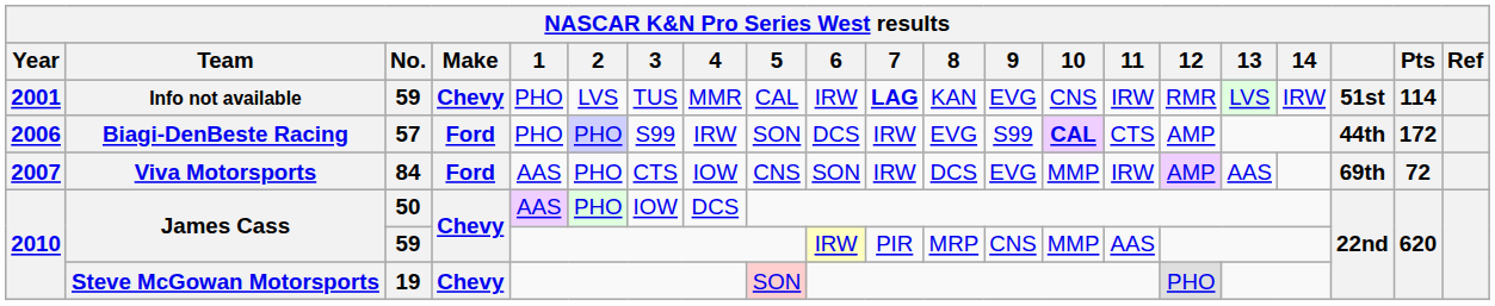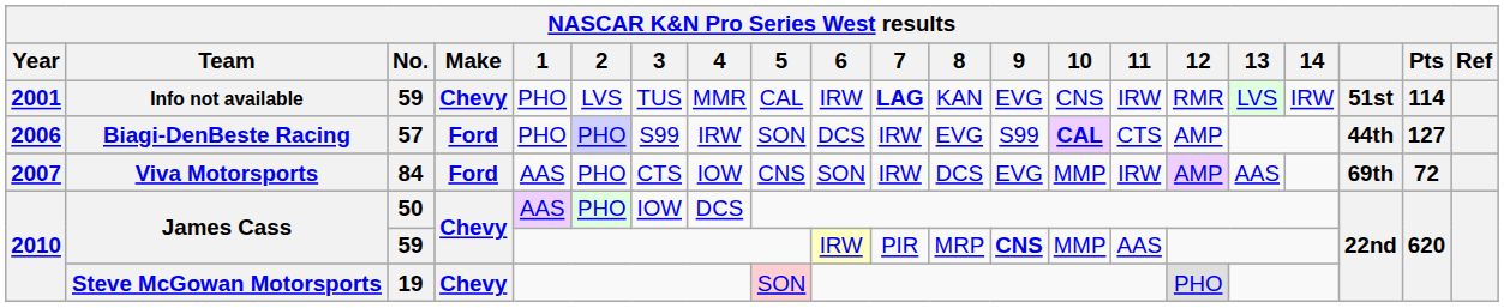 <table class="wikitable" style="text-align:center; font-size:75%">
 <tr>
 <th colspan=21><a href='#'>NASCAR K&N Pro Series West</a> results</th>
 </tr>
 <tr>
 <th>Year</th>
 <th>Team</th>
 <th>No.</th>
 <th>Make</th>
 <th>1</th>
 <th>2</th>
 <th>3</th>
 <th>4</th>
 <th>5</th>
 <th>6</th>
 <th>7</th>
 <th>8</th>
 <th>9</th>
 <th>10</th>
 <th>11</th>
 <th>12</th>
 <th>13</th>
 <th>14</th>
 <th></th>
 <th>Pts</th>
 <th>Ref</th>
 </tr>
 <tr>
 <th><a href='#'>2001</a></th>
 <th><small>Info not available</small></th>
 <th>59</th>
 <th><a href='#'>Chevy</a></th>
 <td><a href='#'>PHO</a></td>
 <td><a href='#'>LVS</a></td>
 <td><a href='#'>TUS</a></td>
 <td><a href='#'>MMR</a></td>
 <td><a href='#'>CAL</a></td>
 <td><a href='#'>IRW</a></td>
 <td><strong><a href='#'>LAG</a></strong></td>
 <td><a href='#'>KAN</a></td>
 <td><a href='#'>EVG</a></td>
 <td><a href='#'>CNS</a></td>
 <td><a href='#'>IRW</a></td>
 <td><a href='#'>RMR</a></td>
 <td style="background:#DFFFDF;"><a href='#'>LVS</a><br></td>
 <td><a href='#'>IRW</a></td>
 <th>51st</th>
 <th>114</th>
 <th></th>
 </tr>
 <tr>
 <th><a href='#'>2006</a></th>
 <th><a href='#'>Biagi-DenBeste Racing</a></th>
 <th>57</th>
 <th><a href='#'>Ford</a></th>
 <td><a href='#'>PHO</a></td>
 <td style="background:#CFCFFF;"><a href='#'>PHO</a><br></td>
 <td><a href='#'>S99</a></td>
 <td><a href='#'>IRW</a></td>
 <td><a href='#'>SON</a></td>
 <td><a href='#'>DCS</a></td>
 <td><a href='#'>IRW</a></td>
 <td><a href='#'>EVG</a></td>
 <td><a href='#'>S99</a></td>
 <td style="background:#EFCFFF;"><strong><a href='#'>CAL</a></strong><br></td>
 <td><a href='#'>CTS</a></td>
 <td><a href='#'>AMP</a></td>
 <td colspan=2></td>
 <th>44th</th>
-<th>172</th>
+<th>127</th>
 <th></th>
 </tr>
 <tr>
 <th><a href='#'>2007</a></th>
 <th><a href='#'>Viva Motorsports</a></th>
 <th>84</th>
 <th><a href='#'>Ford</a></th>
 <td><a href='#'>AAS</a></td>
 <td><a href='#'>PHO</a></td>
 <td><a href='#'>CTS</a></td>
 <td><a href='#'>IOW</a></td>
 <td><a href='#'>CNS</a></td>
 <td><a href='#'>SON</a></td>
 <td><a href='#'>IRW</a></td>
 <td><a href='#'>DCS</a></td>
 <td><a href='#'>EVG</a></td>
 <td><a href='#'>MMP</a></td>
 <td><a href='#'>IRW</a></td>
 <td style="background:#EFCFFF;"><a href='#'>AMP</a><br></td>
 <td><a href='#'>AAS</a></td>
 <td></td>
 <th>69th</th>
 <th>72</th>
 <th></th>
 </tr>
 <tr>
 <th rowspan=3><a href='#'>2010</a></th>
 <th rowspan=2>James Cass</th>
 <th>50</th>
 <th rowspan=2><a href='#'>Chevy</a></th>
 <td style="background:#EFCFFF;"><a href='#'>AAS</a><br></td>
 <td style="background:#DFFFDF;"><a href='#'>PHO</a><br></td>
 <td><a href='#'>IOW</a></td>
 <td><a href='#'>DCS</a></td>
 <td colspan=10></td>
 <th rowspan=3>22nd</th>
 <th rowspan=3>620</th>
 <th rowspan=3></th>
 </tr>
 <tr>
 <th>59</th>
 <td colspan=5></td>
 <td style="background:#FFFFBF;"><a href='#'>IRW</a><br></td>
 <td><a href='#'>PIR</a></td>
 <td><a href='#'>MRP</a></td>
-<td><a href='#'>CNS</a></td>
+<td><strong><a href='#'>CNS</a></strong></td>
 <td><a href='#'>MMP</a></td>
 <td><a href='#'>AAS</a></td>
 <td colspan=3></td>
 </tr>
 <tr>
 <th><a href='#'>Steve McGowan Motorsports</a></th>
 <th>19</th>
 <th><a href='#'>Chevy</a></th>
 <td colspan=4></td>
 <td style="background:#FFCFCF;"><a href='#'>SON</a><br></td>
 <td colspan=6></td>
 <td style="background:#DFDFDF;"><a href='#'>PHO</a><br></td>
 <td colspan=2></td>
 </tr>
 </table>
